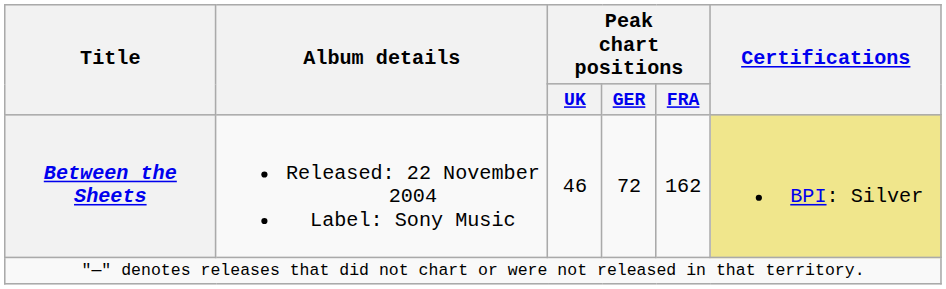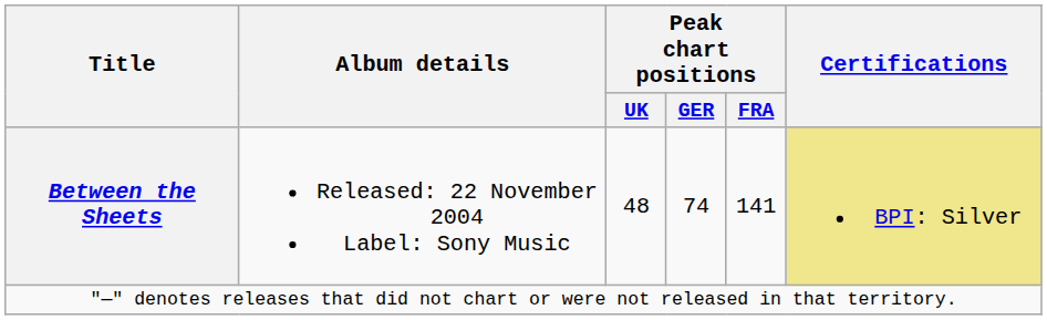 <table class="wikitable plainrowheaders" style="text-align:center;">
 <tr>
 <th scope="col" rowspan="2" style="width:10em;">Title</th>
 <th scope="col" rowspan="2" style="width:16em;">Album details</th>
 <th scope="col" colspan="3">Peak<br>chart<br>positions</th>
 <th scope="col" rowspan="2" style="width:11em;"><a href='#'>Certifications</a></th>
 </tr>
 <tr>
 <th scope="col" style="width:2.5em;font-size:90%;"><a href='#'>UK</a><br></th>
 <th scope="col" style="width:2.5em;font-size:90%;"><a href='#'>GER</a><br></th>
 <th scope="col" style="width:2.5em;font-size:90%;"><a href='#'>FRA</a><br></th>
 </tr>
 <tr>
 <th scope="row"><em><a href='#'>Between the Sheets</a></em></th>
 <td><br><ul><li>Released: 22 November 2004</li><li>Label: Sony Music</li></ul></td>
-<td>46</td>
-<td>72</td>
-<td>162</td>
+<td>48</td>
+<td>74</td>
+<td>141</td>
 <td style="background: khaki;"><br><ul><li><a href='#'>BPI</a>: Silver</li></ul></td>
 </tr>
 <tr>
 <td align="center" colspan="15" style="font-size:8pt">"—" denotes releases that did not chart or were not released in that territory.</td>
 </tr>
 </table>
